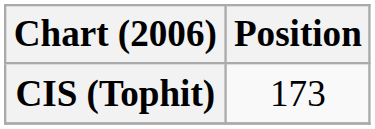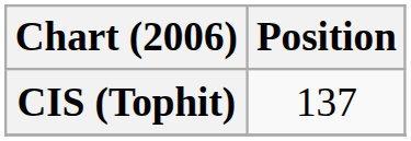 <table class="wikitable plainrowheaders" style="text-align:center;">
 <tr>
 <th scope="col">Chart (2006)</th>
 <th scope="col">Position</th>
 </tr>
 <tr>
 <th scope="row">CIS (Tophit)</th>
-<td>173</td>
+<td>137</td>
 </tr>
 <tr>
 </tr>
 </table>
